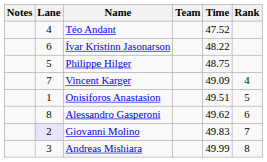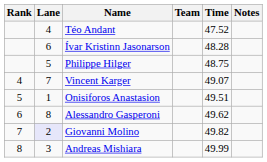 <table class="wikitable sortable" style="text-align:center">
 <tr>
-<th>Notes</th>
+<th>Rank</th>
 <th>Lane</th>
 <th>Name</th>
 <th>Team</th>
 <th>Time</th>
-<th>Rank</th>
+<th>Notes</th>
 </tr>
 <tr>
 <td></td>
 <td>4</td>
 <td align="left"><a href='#'>Téo Andant</a></td>
 <td align=left></td>
 <td>47.52</td>
 <td></td>
 </tr>
 <tr>
 <td></td>
 <td>6</td>
 <td align="left"><a href='#'>Ívar Kristinn Jasonarson</a></td>
 <td align=left></td>
-<td>48.22</td>
+<td>48.28</td>
 <td></td>
 </tr>
 <tr>
 <td></td>
 <td>5</td>
 <td align="left"><a href='#'>Philippe Hilger</a></td>
 <td align=left></td>
 <td>48.75</td>
 <td></td>
 </tr>
 <tr>
-<td></td>
+<td>4</td>
 <td>7</td>
 <td align="left"><a href='#'>Vincent Karger</a></td>
 <td align=left></td>
-<td>49.09</td>
-<td>4</td>
+<td>49.07</td>
+<td></td>
 </tr>
 <tr>
-<td></td>
+<td>5</td>
 <td>1</td>
 <td align="left"><a href='#'>Onisiforos Anastasion</a></td>
 <td align=left></td>
 <td>49.51</td>
-<td>5</td>
+<td></td>
 </tr>
 <tr>
-<td></td>
+<td>6</td>
 <td>8</td>
 <td align="left"><a href='#'>Alessandro Gasperoni</a></td>
 <td align=left></td>
 <td>49.62</td>
-<td>6</td>
+<td></td>
 </tr>
 <tr>
-<td></td>
+<td>7</td>
 <td style="background: lavender;">2</td>
 <td align="left"><a href='#'>Giovanni Molino</a></td>
 <td align=left></td>
-<td>49.83</td>
-<td>7</td>
+<td>49.82</td>
+<td></td>
 </tr>
 <tr>
-<td></td>
+<td>8</td>
 <td>3</td>
 <td align="left"><a href='#'>Andreas Mishiara</a></td>
 <td align=left></td>
 <td>49.99</td>
-<td>8</td>
+<td></td>
 </tr>
 </table>
